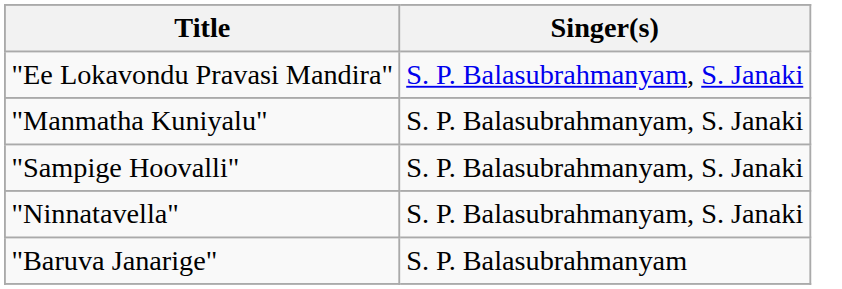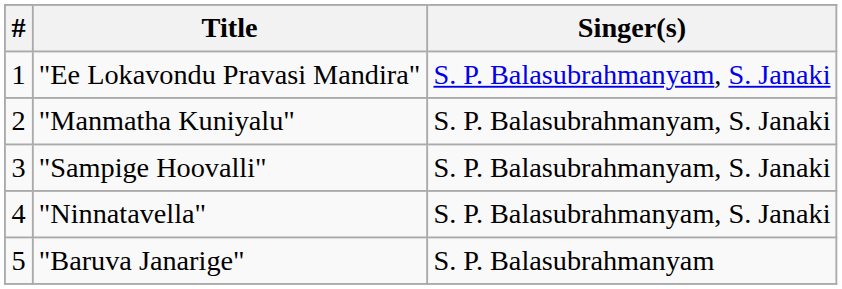 <table class="wikitable" style="font-size:95%;">
 <tr>
+<th>#</th>
 <th>Title</th>
 <th>Singer(s)</th>
 </tr>
 <tr>
+<td>1</td>
 <td>"Ee Lokavondu Pravasi Mandira"</td>
 <td><a href='#'>S. P. Balasubrahmanyam</a>, <a href='#'>S. Janaki</a></td>
 </tr>
 <tr>
+<td>2</td>
 <td>"Manmatha Kuniyalu"</td>
 <td>S. P. Balasubrahmanyam, S. Janaki</td>
 </tr>
 <tr>
+<td>3</td>
 <td>"Sampige Hoovalli"</td>
 <td>S. P. Balasubrahmanyam, S. Janaki</td>
 </tr>
 <tr>
+<td>4</td>
 <td>"Ninnatavella"</td>
 <td>S. P. Balasubrahmanyam, S. Janaki</td>
 </tr>
 <tr>
+<td>5</td>
 <td>"Baruva Janarige"</td>
 <td>S. P. Balasubrahmanyam</td>
 </tr>
 </table>
